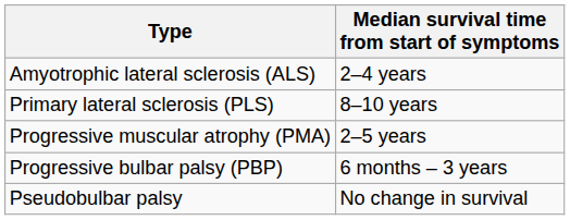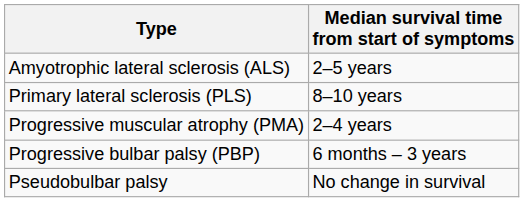 <table class="wikitable">
 <tr>
 <th>Type</th>
 <th>Median survival time <br>from start of symptoms</th>
 </tr>
 <tr>
 <td>Amyotrophic lateral sclerosis (ALS)</td>
-<td>2–4 years</td>
+<td>2–5 years</td>
 </tr>
 <tr>
 <td>Primary lateral sclerosis (PLS)</td>
 <td>8–10 years</td>
 </tr>
 <tr>
 <td>Progressive muscular atrophy (PMA)</td>
-<td>2–5 years</td>
+<td>2–4 years</td>
 </tr>
 <tr>
 <td>Progressive bulbar palsy (PBP)</td>
 <td>6 months – 3 years</td>
 </tr>
 <tr>
 <td>Pseudobulbar palsy</td>
 <td>No change in survival</td>
 </tr>
 </table>
